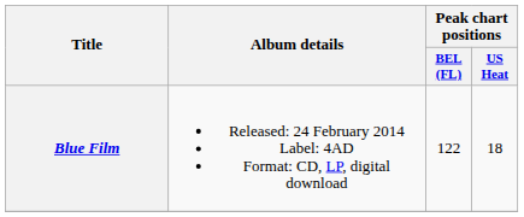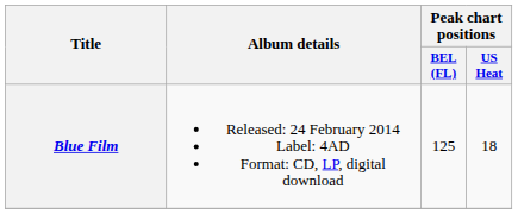 <table class="wikitable plainrowheaders" style="text-align:center;" border="1">
 <tr>
 <th scope="col" rowspan="2" style="width:10em;">Title</th>
 <th scope="col" rowspan="2" style="width:16em;">Album details</th>
 <th scope="col" colspan="2">Peak chart positions</th>
 </tr>
 <tr>
 <th scope="col" style="width:3em;font-size:85%;"><a href='#'>BEL (FL)</a><br></th>
 <th scope="col" style="width:3em;font-size:85%;"><a href='#'>US<br>Heat</a><br></th>
 </tr>
 <tr>
 <th scope="row"><em><a href='#'>Blue Film</a></em></th>
 <td><br><ul><li>Released: 24 February 2014</li><li>Label: 4AD</li><li>Format: CD, <a href='#'>LP</a>, digital download</li></ul></td>
-<td>122</td>
+<td>125</td>
 <td>18</td>
 </tr>
 <tr>
 </tr>
 </table>
